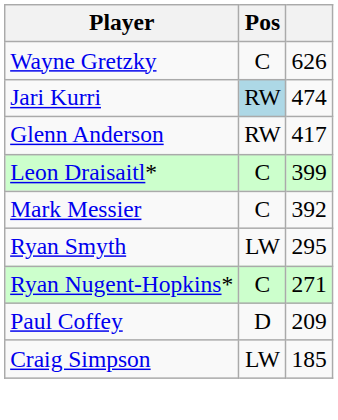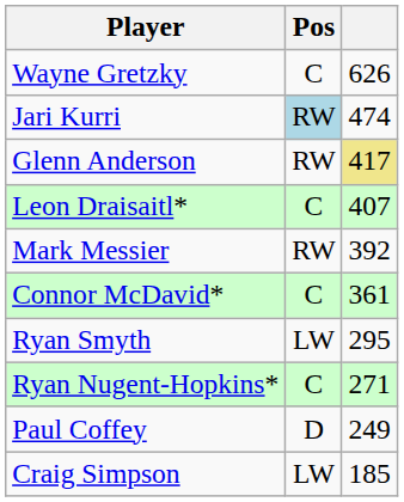 <table class="wikitable" style="text-align:center;">
 <tr>
 <th>Player</th>
 <th>Pos</th>
 <th></th>
 </tr>
 <tr>
 <td style="text-align:left;"><a href='#'>Wayne Gretzky</a></td>
 <td>C</td>
 <td>626</td>
 </tr>
 <tr>
 <td style="text-align:left;"><a href='#'>Jari Kurri</a></td>
 <td style="background: lightblue;">RW</td>
 <td>474</td>
 </tr>
 <tr>
 <td style="text-align:left;"><a href='#'>Glenn Anderson</a></td>
 <td>RW</td>
-<td>417</td>
+<td style="background: khaki;">417</td>
 </tr>
 <tr style="background:#cfc;">
 <td style="text-align:left;"><a href='#'>Leon Draisaitl</a>*</td>
 <td>C</td>
-<td>399</td>
+<td>407</td>
 </tr>
 <tr>
 <td style="text-align:left;"><a href='#'>Mark Messier</a></td>
+<td>RW</td>
+<td>392</td>
+</tr>
+<tr style="background:#cfc;">
+<td style="text-align:left;"><a href='#'>Connor McDavid</a>*</td>
 <td>C</td>
-<td>392</td>
+<td>361</td>
 </tr>
 <tr>
 <td style="text-align:left;"><a href='#'>Ryan Smyth</a></td>
 <td>LW</td>
 <td>295</td>
 </tr>
 <tr style="background:#cfc;">
 <td style="text-align:left;"><a href='#'>Ryan Nugent-Hopkins</a>*</td>
 <td>C</td>
 <td>271</td>
 </tr>
 <tr>
 <td style="text-align:left;"><a href='#'>Paul Coffey</a></td>
 <td>D</td>
-<td>209</td>
+<td>249</td>
 </tr>
 <tr>
 <td style="text-align:left;"><a href='#'>Craig Simpson</a></td>
 <td>LW</td>
 <td>185</td>
 </tr>
 </table>
